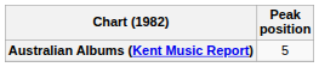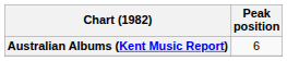 <table class="wikitable sortable plainrowheaders">
 <tr>
 <th scope="col">Chart (1982)</th>
 <th scope="col">Peak<br>position</th>
 </tr>
 <tr>
 <th scope="row">Australian Albums (<a href='#'>Kent Music Report</a>)</th>
-<td align="center">5</td>
+<td align="center">6</td>
 </tr>
 <tr>
 </tr>
 <tr>
 </tr>
 <tr>
 </tr>
 <tr>
 </tr>
 <tr>
 </tr>
 <tr>
 </tr>
 </table>
